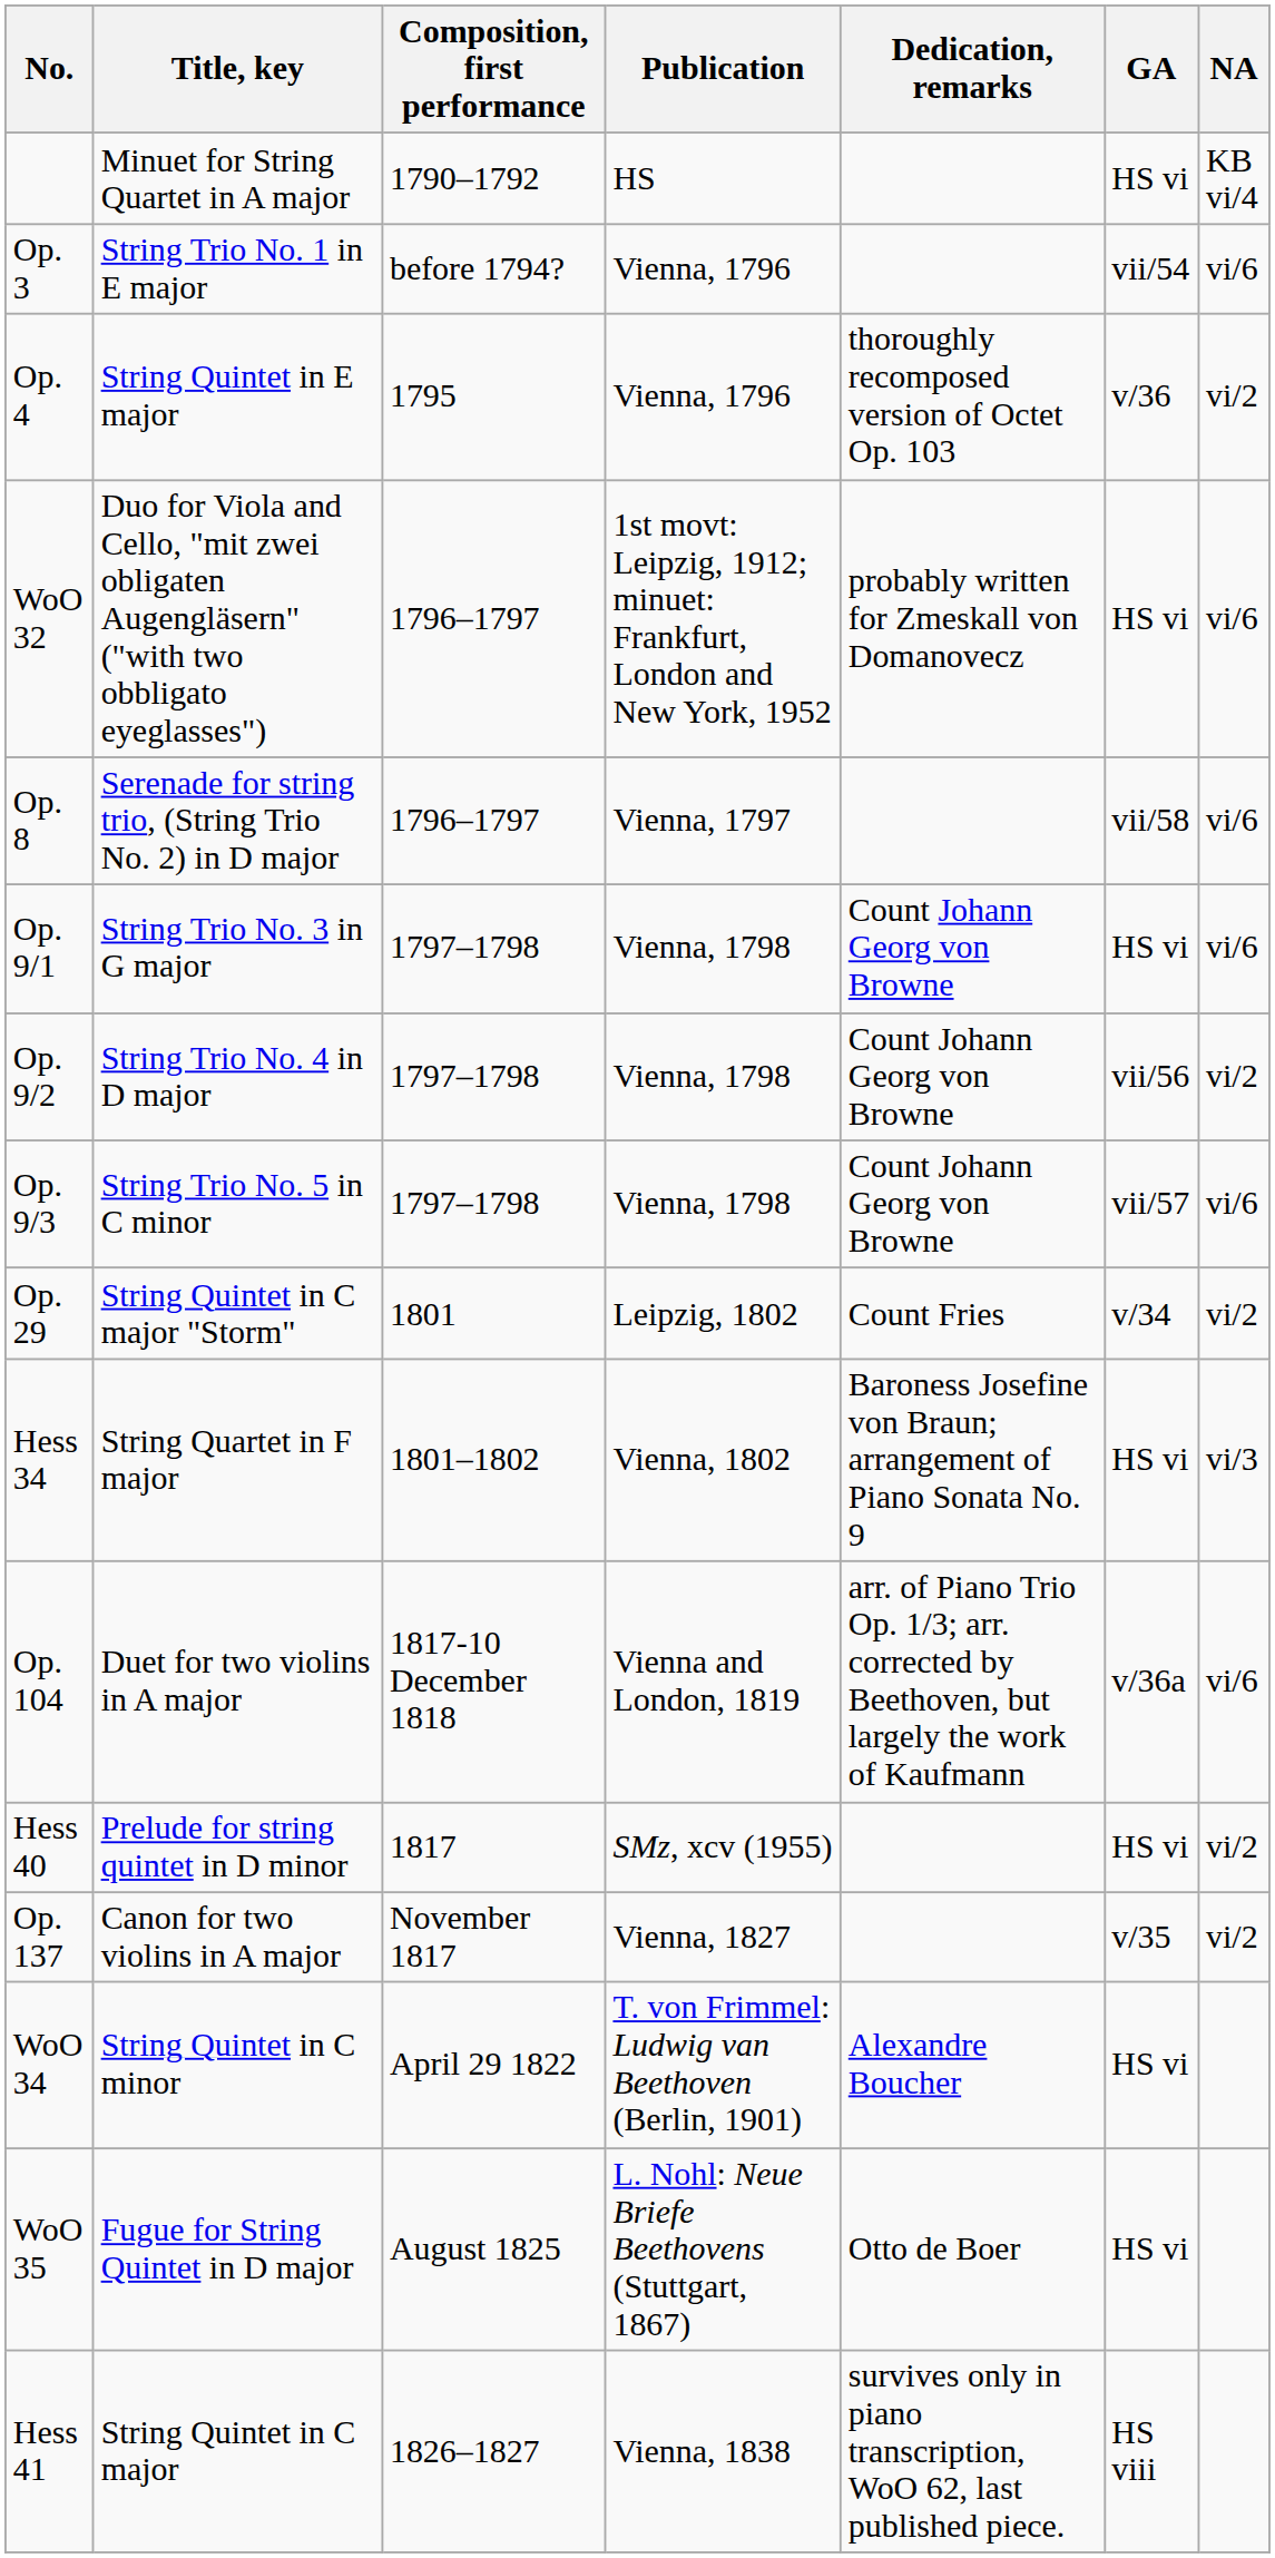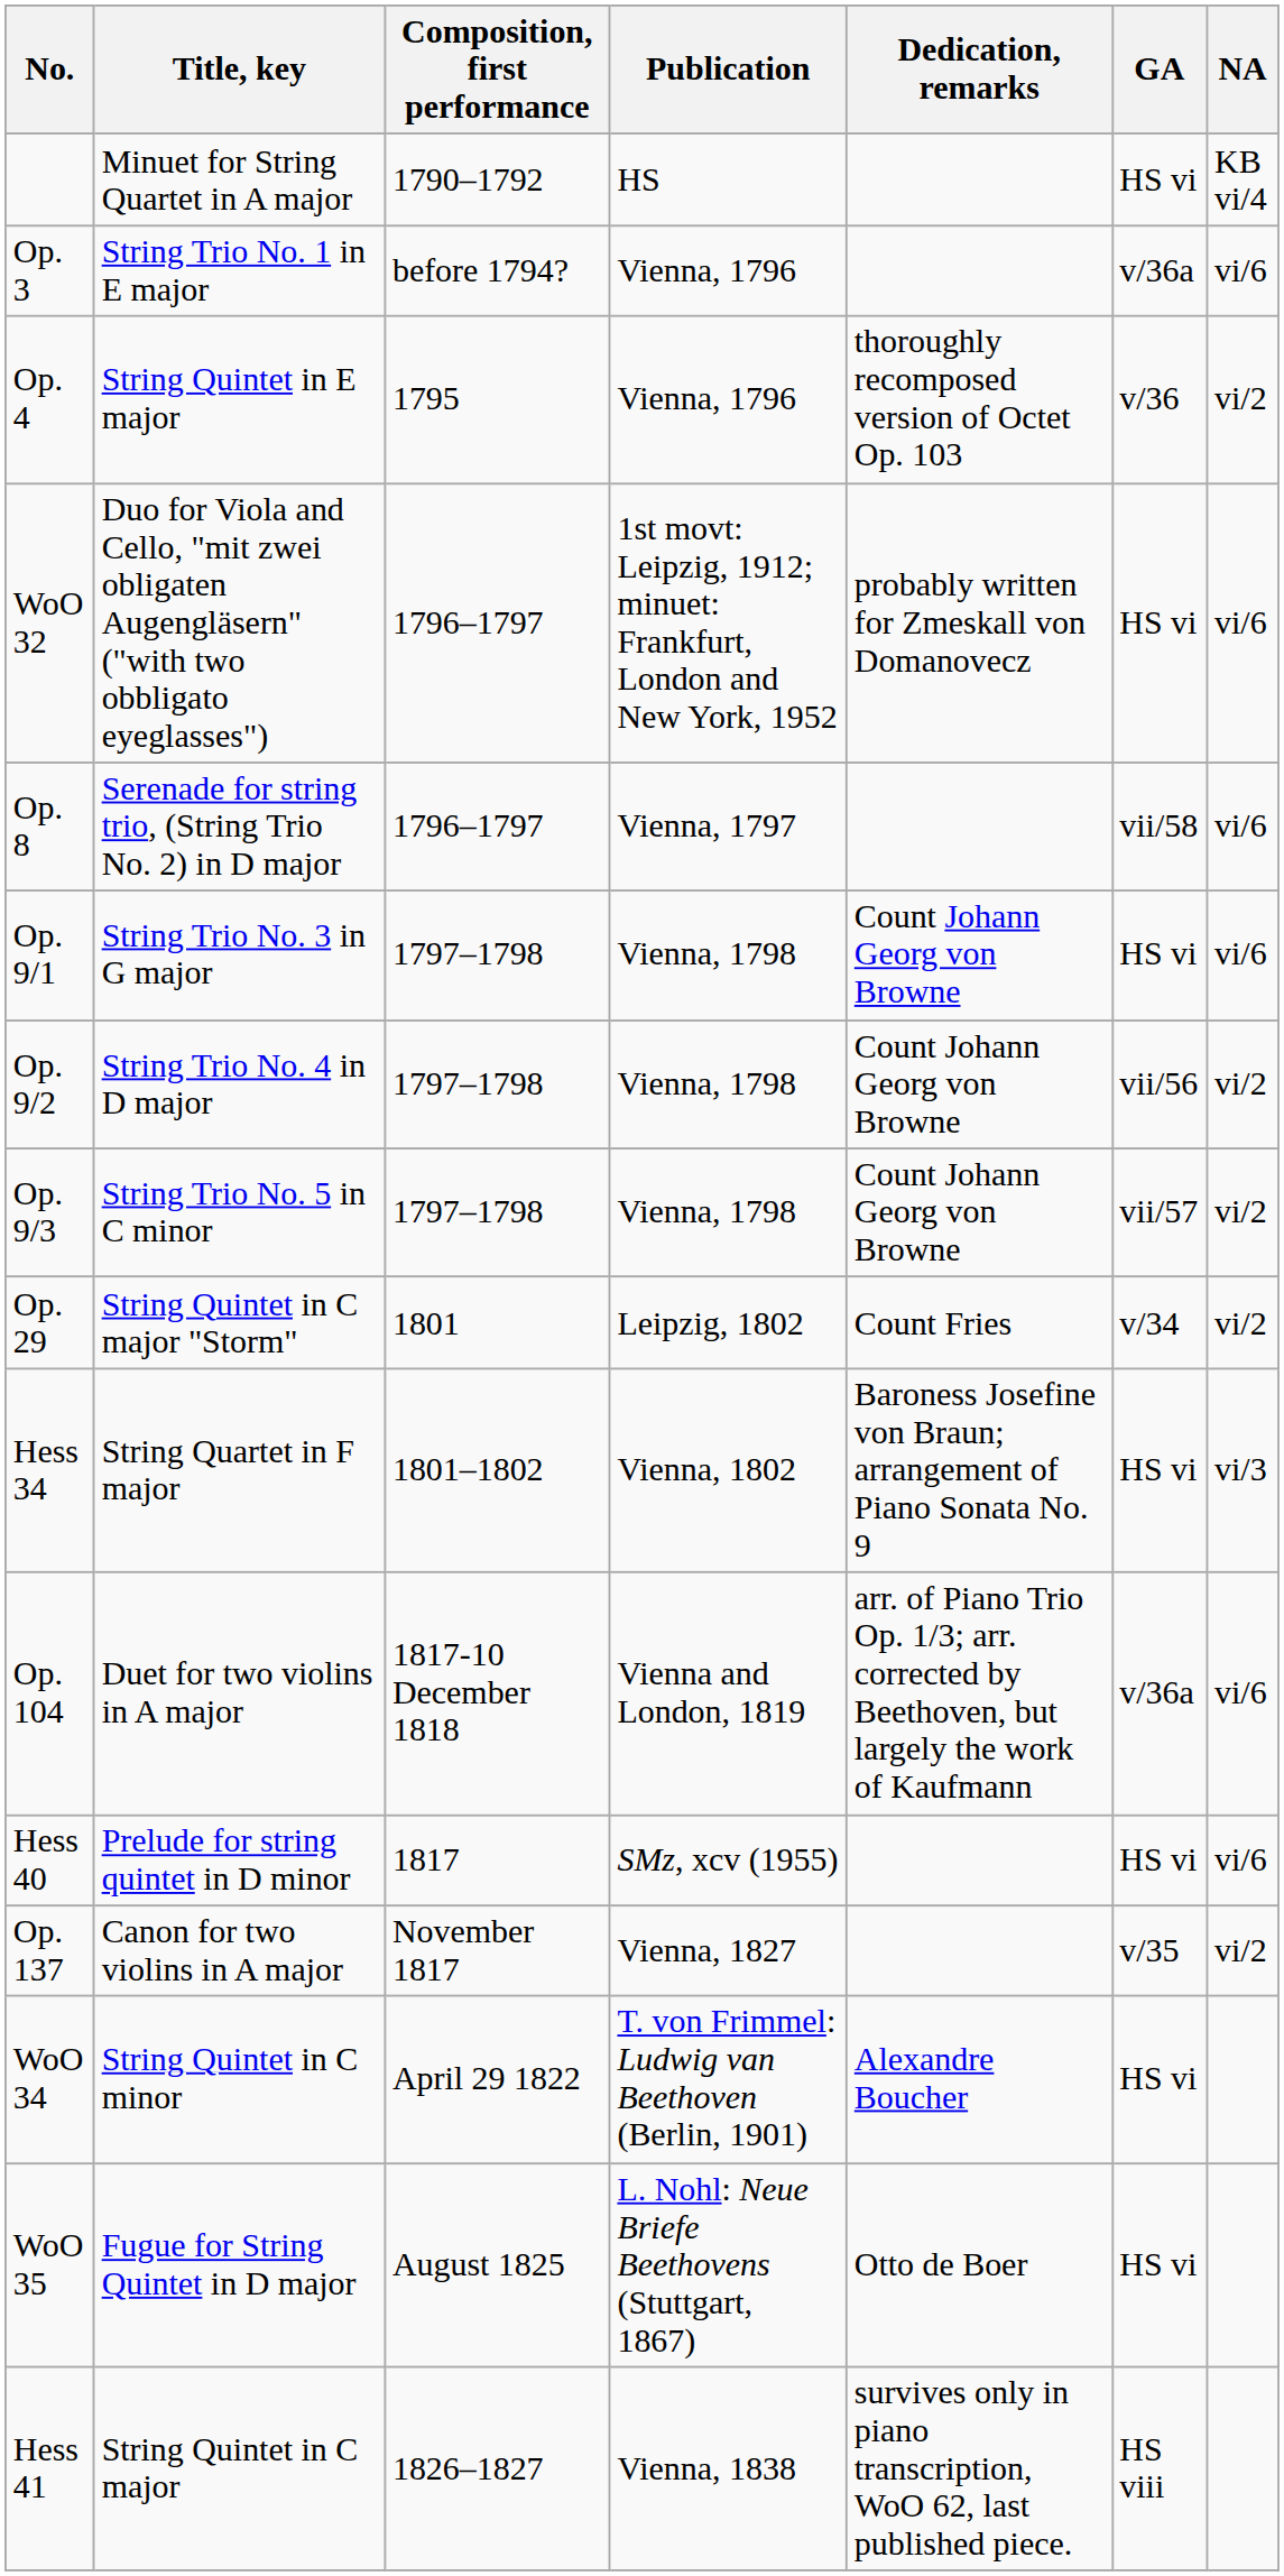 <table class="wikitable sortable">
 <tr>
 <th>No.</th>
 <th>Title, key</th>
 <th>Composition, first performance</th>
 <th>Publication</th>
 <th>Dedication, remarks</th>
 <th class="unsortable">GA</th>
 <th class="unsortable">NA</th>
 </tr>
 <tr>
 <td><br></td>
 <td>Minuet for String Quartet in A major</td>
 <td data-sort-value="1790">1790–1792</td>
 <td data-sort-value="1957">HS</td>
 <td></td>
 <td>HS vi</td>
 <td>KB vi/4</td>
 </tr>
 <tr>
 <td>Op. 3</td>
 <td><a href='#'>String Trio No. 1</a> in E major</td>
 <td data-sort-value="1793">before 1794?</td>
 <td data-sort-value="1796">Vienna, 1796</td>
 <td></td>
-<td>vii/54</td>
+<td>v/36a</td>
 <td>vi/6</td>
 </tr>
 <tr>
 <td>Op. 4</td>
 <td><a href='#'>String Quintet</a> in E major</td>
 <td data-sort-value="1795">1795</td>
 <td data-sort-value="1796">Vienna, 1796</td>
 <td>thoroughly recomposed version of Octet Op. 103</td>
 <td>v/36</td>
 <td>vi/2</td>
 </tr>
 <tr>
 <td>WoO 32</td>
 <td>Duo for Viola and Cello, "mit zwei obligaten Augengläsern" ("with two obbligato eyeglasses")</td>
 <td data-sort-value="1796">1796–1797</td>
 <td data-sort-value="1912">1st movt: Leipzig, 1912; minuet: Frankfurt, London and New York, 1952</td>
 <td>probably written for Zmeskall von Domanovecz</td>
 <td>HS vi</td>
 <td>vi/6</td>
 </tr>
 <tr>
 <td>Op. 8</td>
 <td><a href='#'>Serenade for string trio</a>, (String Trio No. 2) in D major</td>
 <td data-sort-value="1796">1796–1797</td>
 <td data-sort-value="1797">Vienna, 1797</td>
 <td></td>
 <td>vii/58</td>
 <td>vi/6</td>
 </tr>
 <tr>
 <td>Op. 9/1</td>
 <td><a href='#'>String Trio No. 3</a> in G major</td>
 <td data-sort-value="1797">1797–1798</td>
 <td data-sort-value="1798">Vienna, 1798</td>
 <td>Count <a href='#'>Johann Georg von Browne</a></td>
 <td>HS vi</td>
 <td>vi/6</td>
 </tr>
 <tr>
 <td>Op. 9/2</td>
 <td><a href='#'>String Trio No. 4</a> in D major</td>
 <td data-sort-value="1797">1797–1798</td>
 <td data-sort-value="1798">Vienna, 1798</td>
 <td>Count Johann Georg von Browne</td>
 <td>vii/56</td>
 <td>vi/2</td>
 </tr>
 <tr>
 <td>Op. 9/3</td>
 <td><a href='#'>String Trio No. 5</a> in C minor</td>
 <td data-sort-value="1797">1797–1798</td>
 <td data-sort-value="1798">Vienna, 1798</td>
 <td>Count Johann Georg von Browne</td>
 <td>vii/57</td>
-<td>vi/6</td>
+<td>vi/2</td>
 </tr>
 <tr>
 <td>Op. 29</td>
 <td><a href='#'>String Quintet</a> in C major "Storm"</td>
 <td data-sort-value="1801">1801</td>
 <td data-sort-value="1802">Leipzig, 1802</td>
 <td>Count Fries</td>
 <td>v/34</td>
 <td>vi/2</td>
 </tr>
 <tr>
 <td>Hess 34</td>
 <td>String Quartet in F major</td>
 <td data-sort-value="1801">1801–1802</td>
 <td data-sort-value="1802">Vienna, 1802</td>
 <td>Baroness Josefine von Braun; arrangement of Piano Sonata No. 9</td>
 <td>HS vi</td>
 <td>vi/3</td>
 </tr>
 <tr>
 <td>Op. 104</td>
 <td>Duet for two violins in A major</td>
 <td data-sort-value="1801">1817-10 December 1818</td>
 <td data-sort-value="1819">Vienna and London, 1819</td>
 <td>arr. of Piano Trio Op. 1/3; arr. corrected by Beethoven, but largely the work of Kaufmann</td>
 <td>v/36a</td>
 <td>vi/6</td>
 </tr>
 <tr>
 <td>Hess 40</td>
 <td><a href='#'>Prelude for string quintet</a> in D minor</td>
 <td data-sort-value="1801">1817</td>
 <td data-sort-value="1955"><em>SMz</em>, xcv (1955)</td>
 <td></td>
 <td>HS vi</td>
-<td>vi/2</td>
+<td>vi/6</td>
 </tr>
 <tr>
 <td>Op. 137</td>
 <td>Canon for two violins in A major</td>
 <td data-sort-value="1817-11">November 1817</td>
 <td data-sort-value="1827">Vienna, 1827</td>
 <td></td>
 <td>v/35</td>
 <td>vi/2</td>
 </tr>
 <tr>
 <td>WoO 34</td>
 <td><a href='#'>String Quintet</a> in C minor</td>
 <td data-sort-value="1822-04">April 29 1822</td>
 <td data-sort-value="1901"><a href='#'>T. von Frimmel</a>: <em>Ludwig van Beethoven</em> (Berlin, 1901)</td>
 <td><a href='#'>Alexandre Boucher</a></td>
 <td>HS vi</td>
 <td></td>
 </tr>
 <tr>
 <td>WoO 35</td>
 <td><a href='#'>Fugue for String Quintet</a> in D major</td>
 <td data-sort-value="1825-08">August 1825</td>
 <td data-sort-value="1867"><a href='#'>L. Nohl</a>: <em>Neue Briefe Beethovens</em> (Stuttgart, 1867)</td>
 <td>Otto de Boer</td>
 <td>HS vi</td>
 <td></td>
 </tr>
 <tr>
 <td>Hess 41</td>
 <td>String Quintet in C major</td>
 <td data-sort-value="1826">1826–1827</td>
 <td data-sort-value="1838">Vienna, 1838</td>
 <td>survives only in piano transcription, WoO 62, last published piece.</td>
 <td>HS viii</td>
 <td></td>
 </tr>
 </table>
